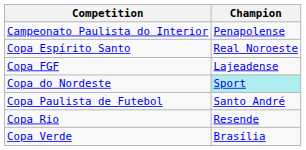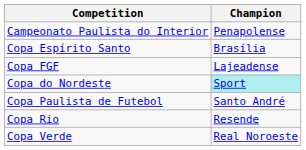 <table class="wikitable">
 <tr>
 <th>Competition</th>
 <th>Champion</th>
 </tr>
 <tr>
 <td><a href='#'>Campeonato Paulista do Interior</a></td>
 <td><a href='#'>Penapolense</a></td>
 </tr>
 <tr>
 <td><a href='#'>Copa Espírito Santo</a></td>
-<td><a href='#'>Real Noroeste</a></td>
+<td><a href='#'>Brasília</a></td>
 </tr>
 <tr>
 <td><a href='#'>Copa FGF</a></td>
 <td><a href='#'>Lajeadense</a></td>
 </tr>
 <tr>
 <td><a href='#'>Copa do Nordeste</a></td>
 <td style="background: paleturquoise;"><a href='#'>Sport</a></td>
 </tr>
 <tr>
 <td><a href='#'>Copa Paulista de Futebol</a></td>
 <td><a href='#'>Santo André</a></td>
 </tr>
 <tr>
 <td><a href='#'>Copa Rio</a></td>
 <td><a href='#'>Resende</a></td>
 </tr>
 <tr>
 <td><a href='#'>Copa Verde</a></td>
-<td><a href='#'>Brasília</a></td>
+<td><a href='#'>Real Noroeste</a></td>
 </tr>
 </table>
